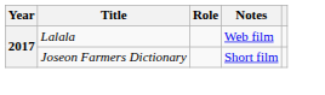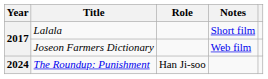 <table class="wikitable plainrowheaders sortable">
 <tr>
 <th scope="col">Year</th>
 <th scope="col">Title</th>
 <th scope="col">Role</th>
 <th scope="col">Notes</th>
 <th scope="col" class="unsortable"></th>
 </tr>
 <tr>
 <th scope="row" rowspan="2">2017</th>
 <td><em>Lalala</em></td>
 <td></td>
-<td><a href='#'>Web film</a></td>
+<td><a href='#'>Short film</a></td>
 <td style="text-align:center"></td>
 </tr>
 <tr>
 <td><em>Joseon Farmers Dictionary</em></td>
 <td></td>
-<td><a href='#'>Short film</a></td>
+<td><a href='#'>Web film</a></td>
+<td style="text-align:center"></td>
+</tr>
+<tr>
+<th scope="row">2024</th>
+<td><em><a href='#'>The Roundup: Punishment</a></em></td>
+<td>Han Ji-soo</td>
+<td></td>
 <td style="text-align:center"></td>
 </tr>
 </table>
